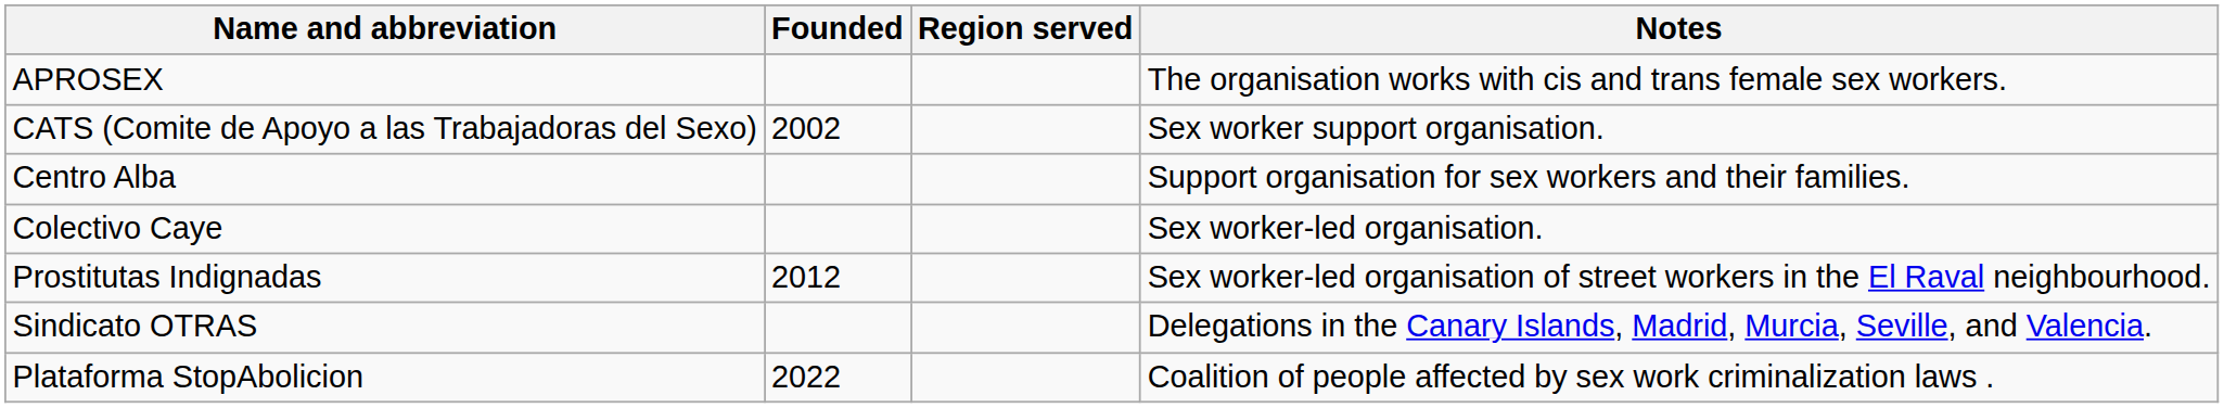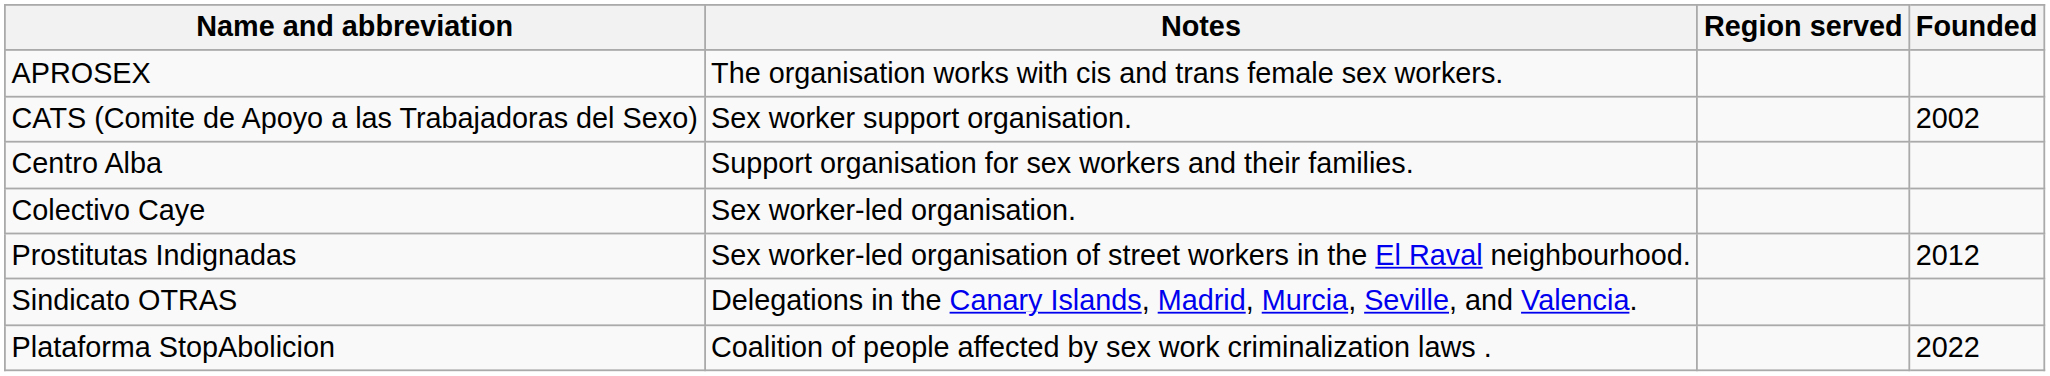 <table class="wikitable sortable">
 <tr>
 <th>Name and abbreviation</th>
+<th>Notes</th>
+<th>Region served</th>
 <th>Founded</th>
-<th>Region served</th>
-<th>Notes</th>
 </tr>
 <tr>
 <td>APROSEX</td>
+<td>The organisation works with cis and trans female sex workers.</td>
 <td></td>
 <td></td>
-<td>The organisation works with cis and trans female sex workers.</td>
 </tr>
 <tr>
 <td>CATS (Comite de Apoyo a las Trabajadoras del Sexo)</td>
+<td>Sex worker support organisation.</td>
+<td>   </td>
 <td>2002</td>
-<td>   </td>
-<td>Sex worker support organisation.</td>
 </tr>
 <tr>
 <td>Centro Alba</td>
+<td>Support organisation for sex workers and their families.</td>
 <td></td>
 <td></td>
-<td>Support organisation for sex workers and their families.</td>
 </tr>
 <tr>
 <td>Colectivo Caye</td>
+<td>Sex worker-led organisation.</td>
 <td></td>
 <td></td>
-<td>Sex worker-led organisation.</td>
 </tr>
 <tr>
 <td>Prostitutas Indignadas</td>
+<td>Sex worker-led organisation of street workers in the <a href='#'>El Raval</a> neighbourhood.</td>
+<td></td>
 <td>2012</td>
-<td></td>
-<td>Sex worker-led organisation of street workers in the <a href='#'>El Raval</a> neighbourhood.</td>
 </tr>
 <tr>
 <td>Sindicato OTRAS</td>
+<td>Delegations in the <a href='#'>Canary Islands</a>, <a href='#'>Madrid</a>, <a href='#'>Murcia</a>, <a href='#'>Seville</a>, and <a href='#'>Valencia</a>.</td>
 <td></td>
 <td></td>
-<td>Delegations in the <a href='#'>Canary Islands</a>, <a href='#'>Madrid</a>, <a href='#'>Murcia</a>, <a href='#'>Seville</a>, and <a href='#'>Valencia</a>.</td>
 </tr>
 <tr>
 <td>Plataforma StopAbolicion</td>
+<td>Coalition of people affected by sex work criminalization laws .</td>
+<td></td>
 <td>2022</td>
-<td></td>
-<td>Coalition of people affected by sex work criminalization laws .</td>
 </tr>
 </table>
